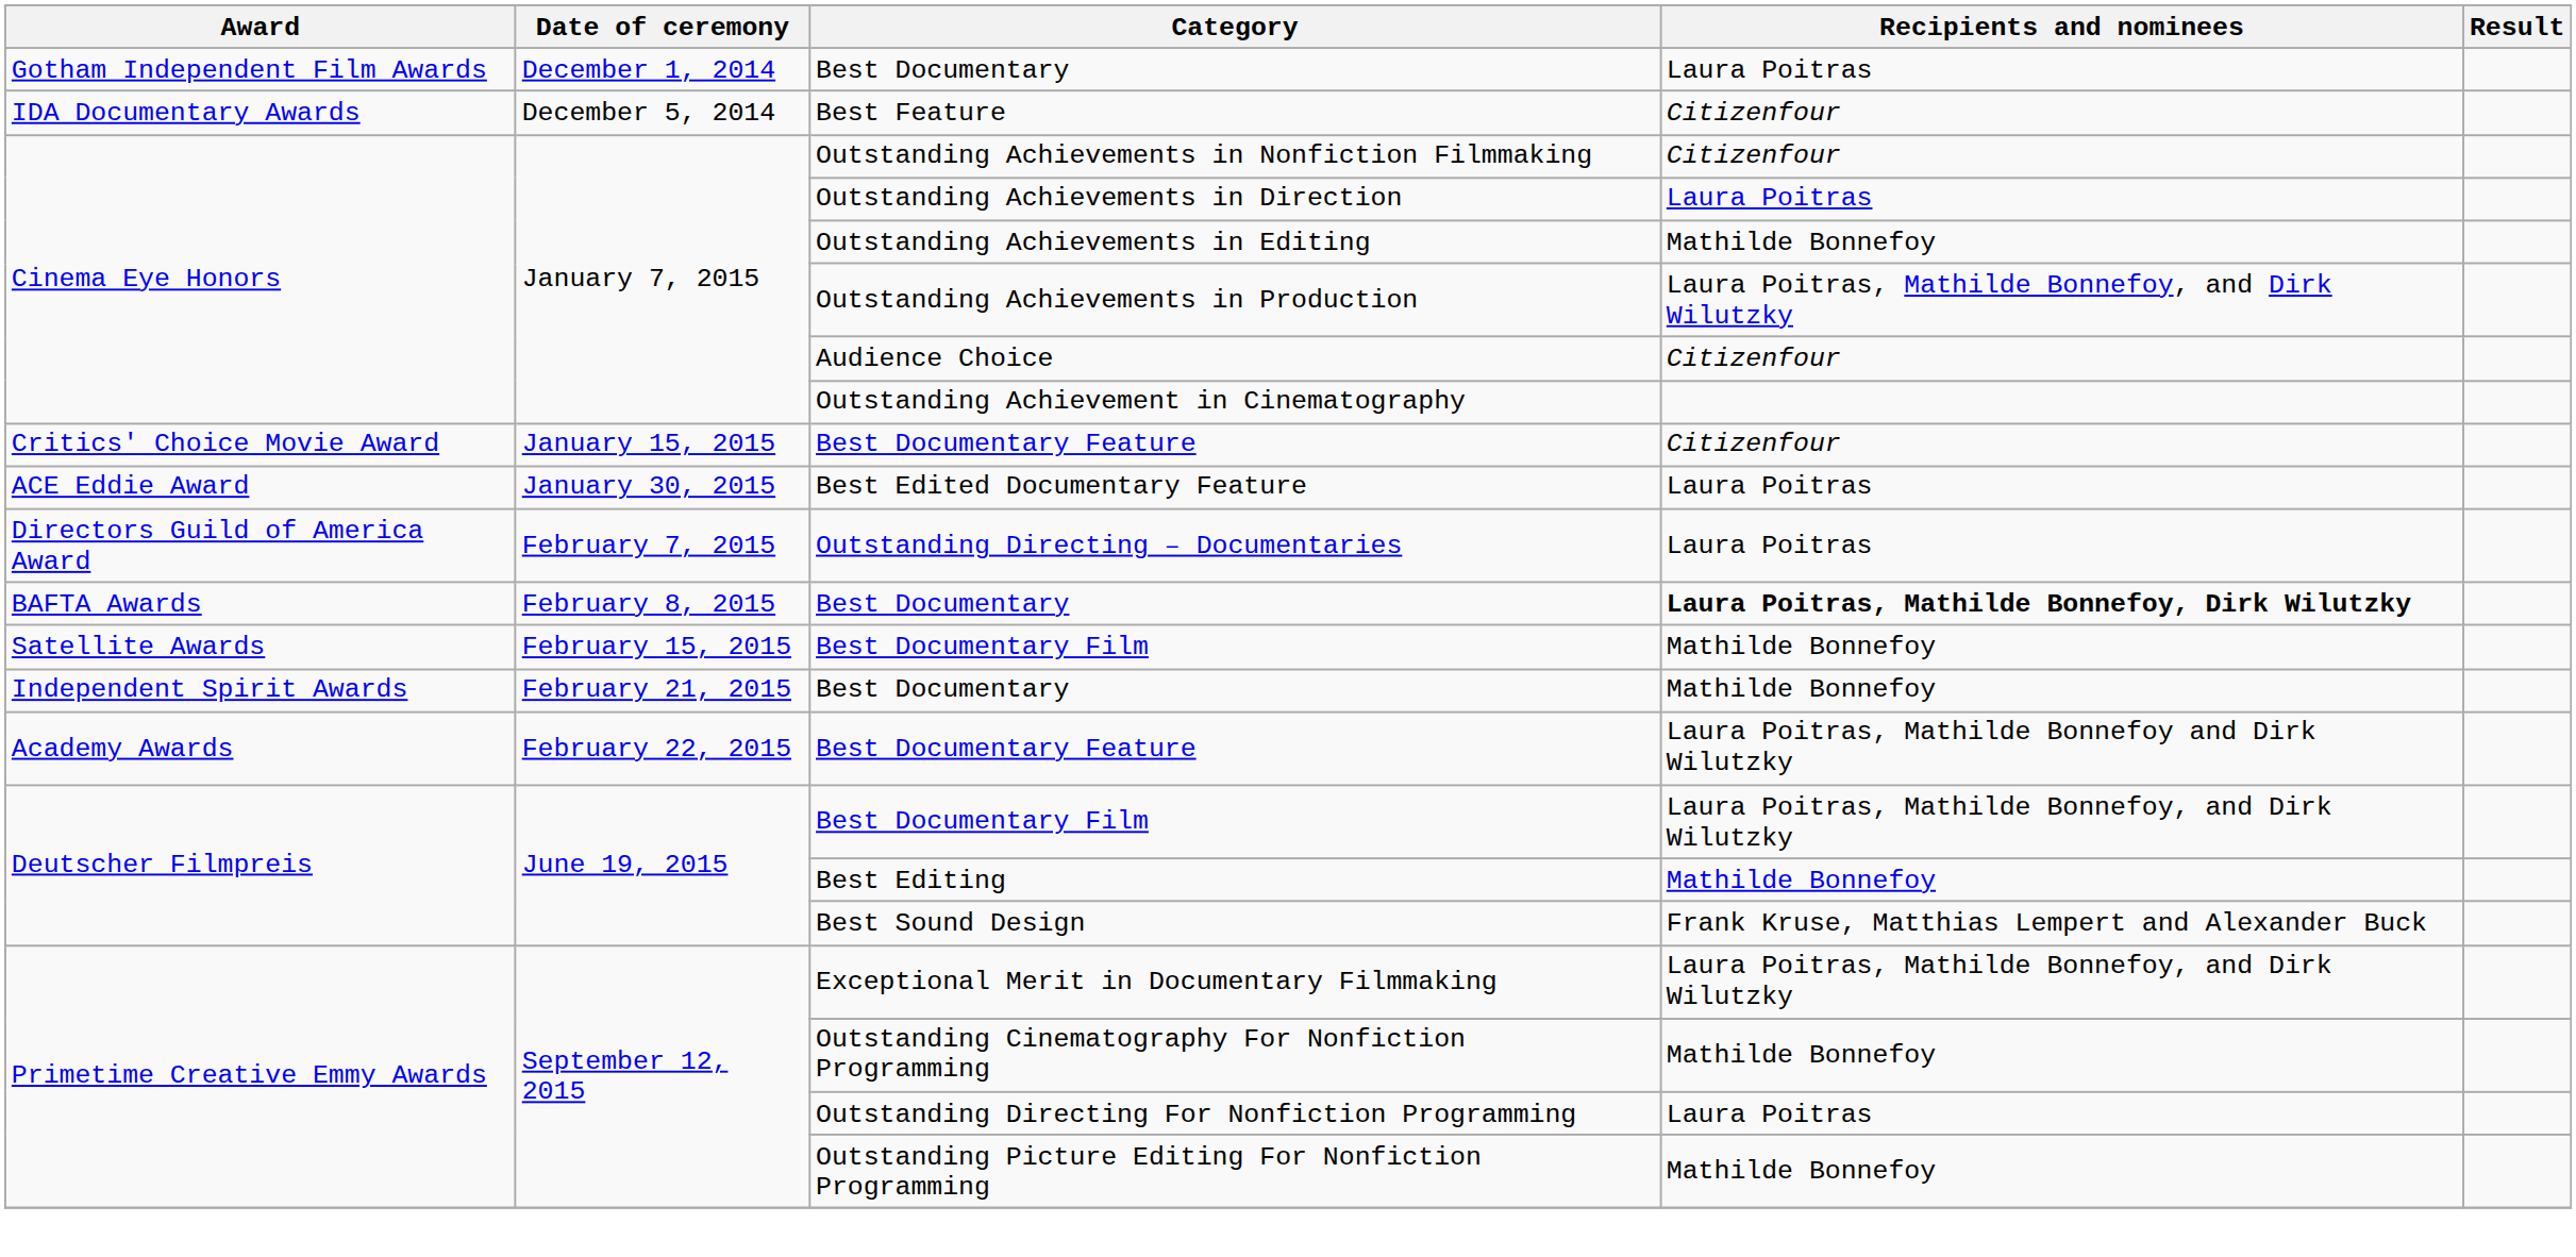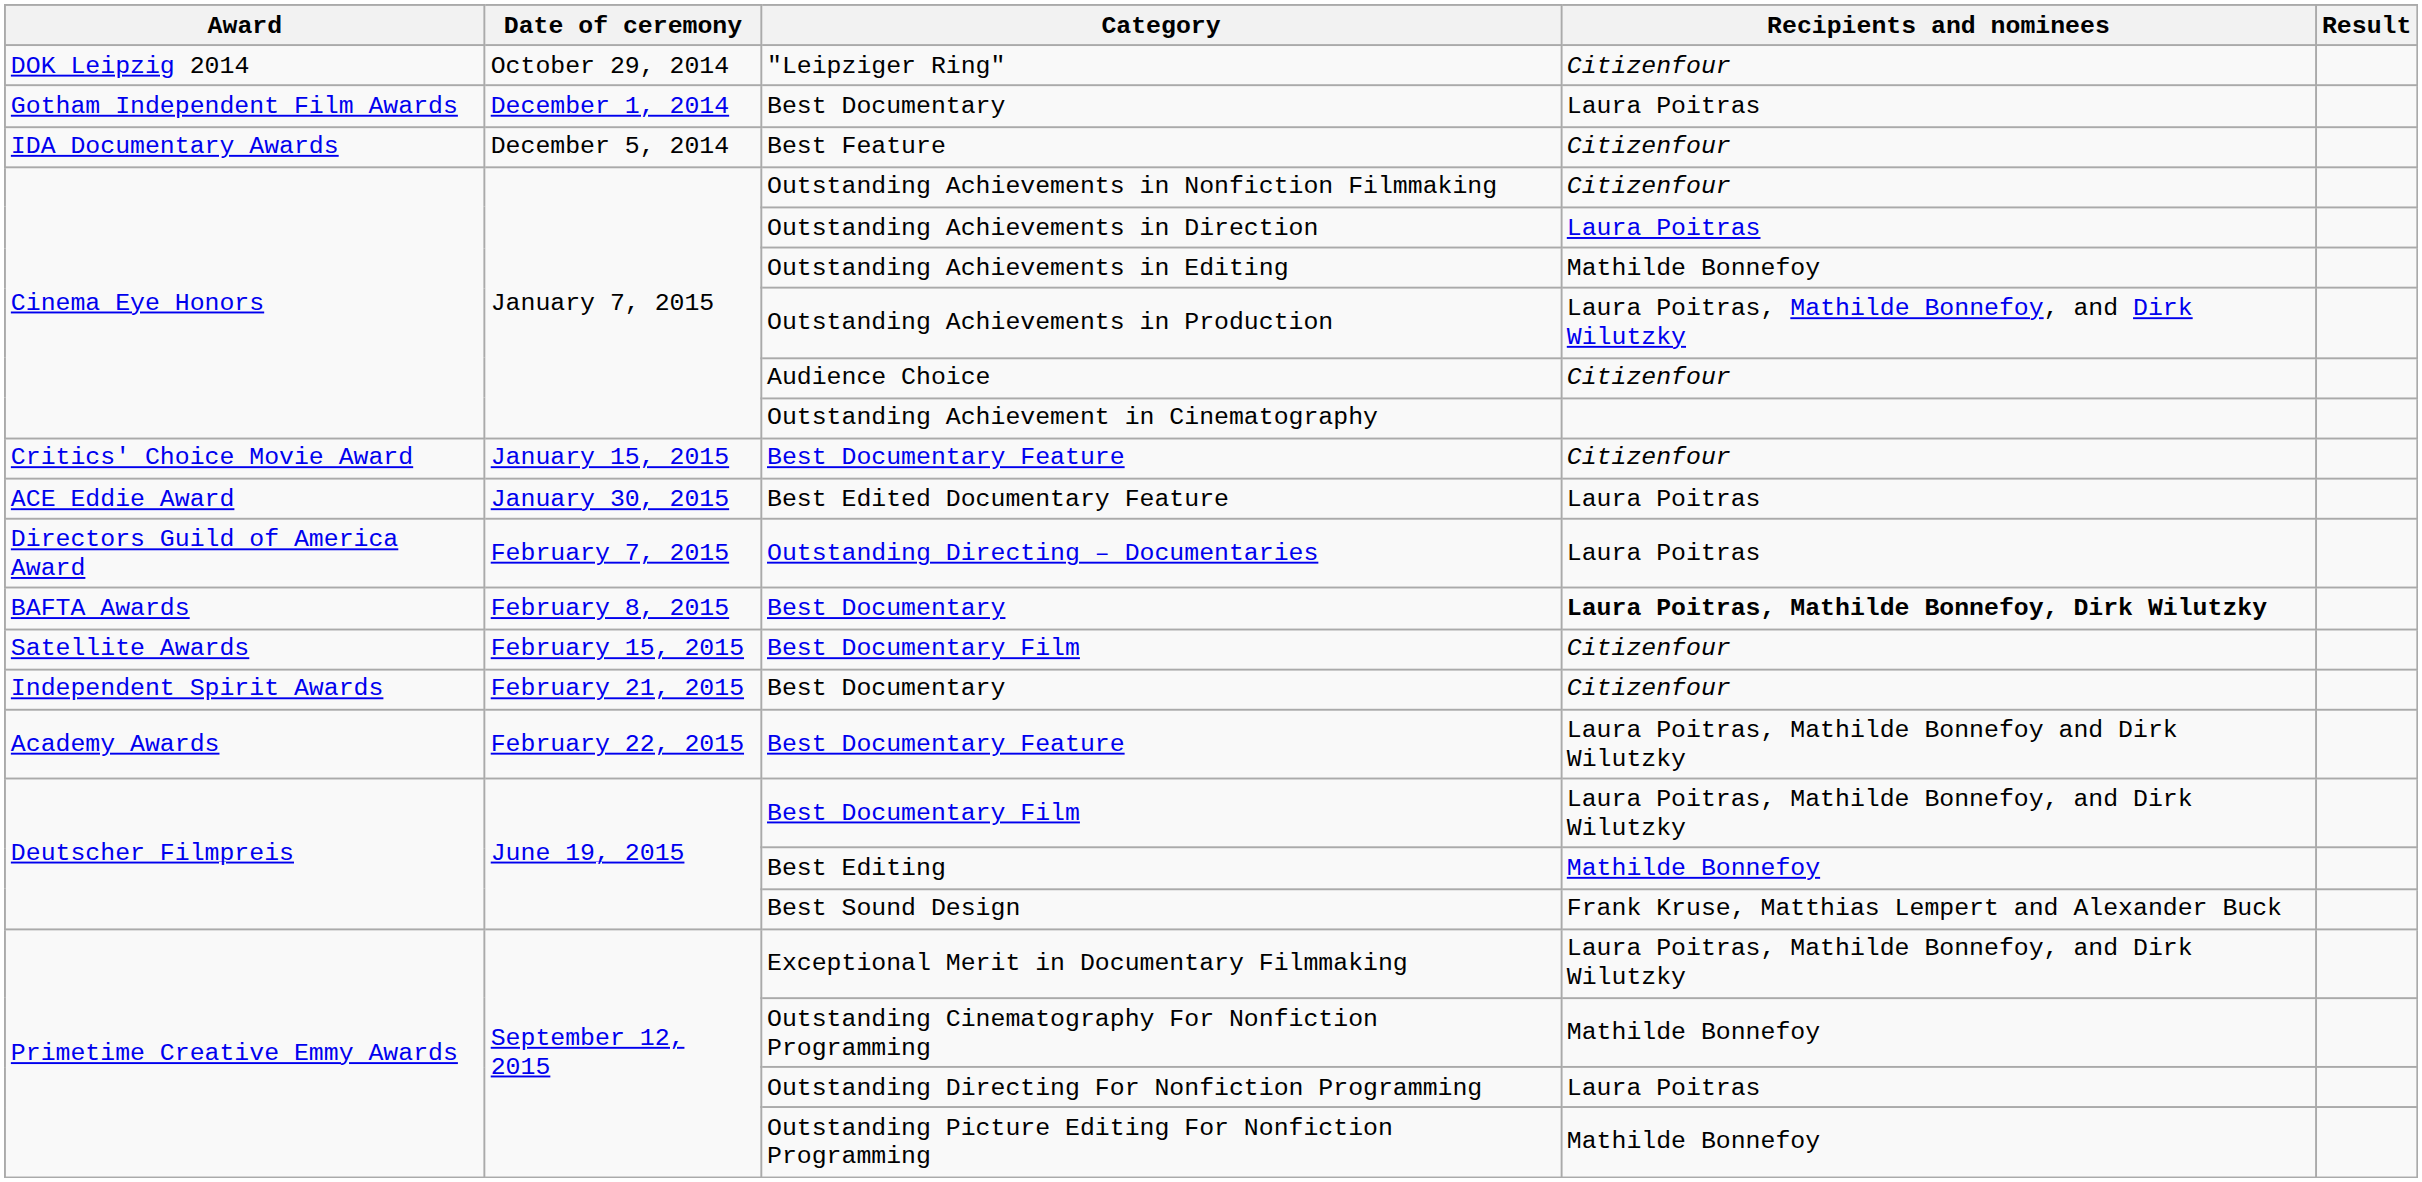 <table class="wikitable sortable" width="100%">
 <tr>
 <th>Award</th>
 <th>Date of ceremony</th>
 <th>Category</th>
 <th>Recipients and nominees</th>
 <th>Result</th>
+</tr>
+<tr>
+<td><a href='#'>DOK Leipzig</a> 2014</td>
+<td>October 29, 2014</td>
+<td>"Leipziger Ring"</td>
+<td><em>Citizenfour</em></td>
+<td></td>
 </tr>
 <tr>
 <td><a href='#'>Gotham Independent Film Awards</a></td>
 <td><a href='#'>December 1, 2014</a></td>
 <td>Best Documentary</td>
 <td>Laura Poitras</td>
 <td></td>
 </tr>
 <tr>
 <td><a href='#'>IDA Documentary Awards</a></td>
 <td>December 5, 2014</td>
 <td>Best Feature</td>
 <td><em>Citizenfour</em></td>
 <td></td>
 </tr>
 <tr>
 <td rowspan=6><a href='#'>Cinema Eye Honors</a></td>
 <td rowspan=6>January 7, 2015</td>
 <td>Outstanding Achievements in Nonfiction Filmmaking</td>
 <td><em>Citizenfour</em></td>
 <td></td>
 </tr>
 <tr>
 <td>Outstanding Achievements in Direction</td>
 <td><a href='#'>Laura Poitras</a></td>
 <td></td>
 </tr>
 <tr>
 <td>Outstanding Achievements in Editing</td>
 <td>Mathilde Bonnefoy</td>
 <td></td>
 </tr>
 <tr>
 <td>Outstanding Achievements in Production</td>
 <td>Laura Poitras, <a href='#'>Mathilde Bonnefoy</a>, and <a href='#'>Dirk Wilutzky</a></td>
 <td></td>
 </tr>
 <tr>
 <td>Audience Choice</td>
 <td><em>Citizenfour</em></td>
 <td></td>
 </tr>
 <tr>
 <td>Outstanding Achievement in Cinematography</td>
 <td></td>
 <td></td>
 </tr>
 <tr>
 <td><a href='#'>Critics' Choice Movie Award</a></td>
 <td><a href='#'>January 15, 2015</a></td>
 <td><a href='#'>Best Documentary Feature</a></td>
 <td><em>Citizenfour</em></td>
 <td></td>
 </tr>
 <tr>
 <td><a href='#'>ACE Eddie Award</a></td>
 <td><a href='#'>January 30, 2015</a></td>
 <td>Best Edited Documentary Feature</td>
 <td>Laura Poitras</td>
 <td></td>
 </tr>
 <tr>
 <td><a href='#'>Directors Guild of America Award</a></td>
 <td><a href='#'>February 7, 2015</a></td>
 <td><a href='#'>Outstanding Directing – Documentaries</a></td>
 <td>Laura Poitras</td>
 <td></td>
 </tr>
 <tr>
 <td><a href='#'>BAFTA Awards</a></td>
 <td><a href='#'>February 8, 2015</a></td>
 <td><a href='#'>Best Documentary</a></td>
 <td><strong>Laura Poitras, Mathilde Bonnefoy, Dirk Wilutzky</strong></td>
 <td></td>
 </tr>
 <tr>
 <td><a href='#'>Satellite Awards</a></td>
 <td><a href='#'>February 15, 2015</a></td>
 <td><a href='#'>Best Documentary Film</a></td>
-<td>Mathilde Bonnefoy</td>
+<td><em>Citizenfour</em></td>
 <td></td>
 </tr>
 <tr>
 <td><a href='#'>Independent Spirit Awards</a></td>
 <td><a href='#'>February 21, 2015</a></td>
 <td>Best Documentary</td>
-<td>Mathilde Bonnefoy</td>
+<td><em>Citizenfour</em></td>
 <td></td>
 </tr>
 <tr>
 <td><a href='#'>Academy Awards</a></td>
 <td><a href='#'>February 22, 2015</a></td>
 <td><a href='#'>Best Documentary Feature</a></td>
 <td>Laura Poitras, Mathilde Bonnefoy and Dirk Wilutzky</td>
 <td></td>
 </tr>
 <tr>
 <td rowspan=3><a href='#'>Deutscher Filmpreis</a></td>
 <td rowspan=3><a href='#'>June 19, 2015</a></td>
 <td><a href='#'>Best Documentary Film</a></td>
 <td>Laura Poitras, Mathilde Bonnefoy, and Dirk Wilutzky</td>
 <td></td>
 </tr>
 <tr>
 <td>Best Editing</td>
 <td><a href='#'>Mathilde Bonnefoy</a></td>
 <td></td>
 </tr>
 <tr>
 <td>Best Sound Design</td>
 <td>Frank Kruse, Matthias Lempert and Alexander Buck</td>
 <td></td>
 </tr>
 <tr>
 <td rowspan=4><a href='#'>Primetime Creative Emmy Awards</a></td>
 <td rowspan=4><a href='#'>September 12, 2015</a></td>
 <td>Exceptional Merit in Documentary Filmmaking</td>
 <td>Laura Poitras, Mathilde Bonnefoy, and Dirk Wilutzky</td>
 <td></td>
 </tr>
 <tr>
 <td>Outstanding Cinematography For Nonfiction Programming</td>
 <td>Mathilde Bonnefoy</td>
 <td></td>
 </tr>
 <tr>
 <td>Outstanding Directing For Nonfiction Programming</td>
 <td>Laura Poitras</td>
 <td></td>
 </tr>
 <tr>
 <td>Outstanding Picture Editing For Nonfiction Programming</td>
 <td>Mathilde Bonnefoy</td>
 <td></td>
 </tr>
 <tr>
 </tr>
 </table>
